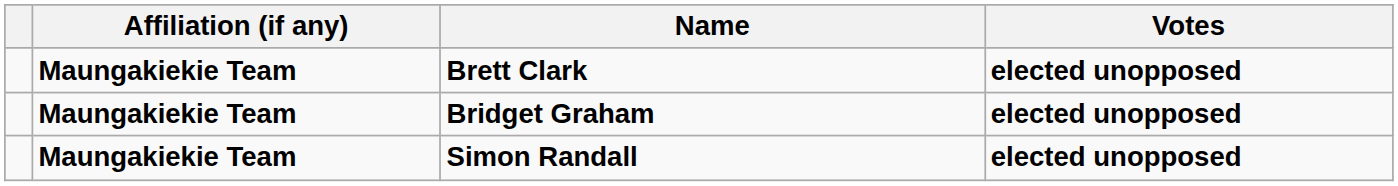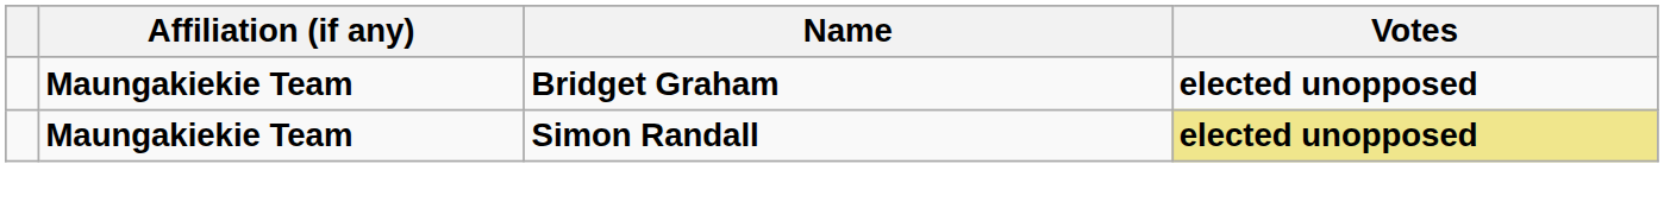 <table class="wikitable" style="width:51%;">
 <tr>
 <th style="width:1%;"></th>
 <th style="width:15%;">Affiliation (if any)</th>
 <th style="width:20%;">Name</th>
 <th style="width:15%;">Votes</th>
-</tr>
-<tr>
-<td bgcolor=></td>
-<td><strong>Maungakiekie Team</strong></td>
-<td><strong>Brett Clark</strong></td>
-<td><strong>elected unopposed</strong></td>
 </tr>
 <tr>
 <td bgcolor=></td>
 <td><strong>Maungakiekie Team</strong></td>
 <td><strong>Bridget Graham</strong></td>
 <td><strong>elected unopposed</strong></td>
 </tr>
 <tr>
 <td bgcolor=></td>
 <td><strong>Maungakiekie Team</strong></td>
 <td><strong>Simon Randall</strong></td>
-<td><strong>elected unopposed</strong></td>
+<td style="background: khaki;"><strong>elected unopposed</strong></td>
 </tr>
 </table>
